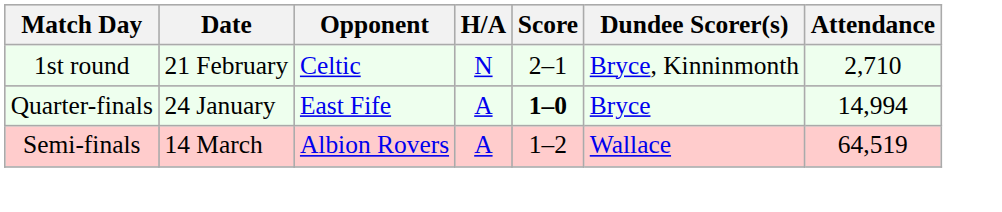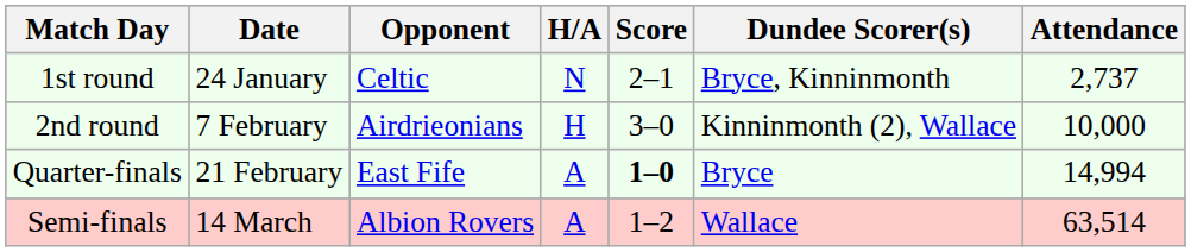 <table class="wikitable" style="text-align:center">
 <tr>
 <th>Match Day</th>
 <th>Date</th>
 <th>Opponent</th>
 <th>H/A</th>
 <th>Score</th>
 <th>Dundee Scorer(s)</th>
 <th>Attendance</th>
 </tr>
 <tr bgcolor="#EEFFEE">
 <td>1st round</td>
-<td align="left">21 February</td>
+<td align="left">24 January</td>
 <td align="left"><a href='#'>Celtic</a></td>
 <td><a href='#'>N</a></td>
 <td>2–1</td>
 <td align="left"><a href='#'>Bryce</a>, Kinninmonth</td>
-<td>2,710</td>
+<td>2,737</td>
+</tr>
+<tr bgcolor="#EEFFEE">
+<td>2nd round</td>
+<td align="left">7 February</td>
+<td align="left"><a href='#'>Airdrieonians</a></td>
+<td><a href='#'>H</a></td>
+<td>3–0</td>
+<td align="left">Kinninmonth (2), <a href='#'>Wallace</a></td>
+<td>10,000</td>
 </tr>
 <tr bgcolor="#EEFFEE">
 <td>Quarter-finals</td>
-<td align="left">24 January</td>
+<td align="left">21 February</td>
 <td align="left"><a href='#'>East Fife</a></td>
 <td><a href='#'>A</a></td>
 <td><strong>1–0</strong></td>
 <td align="left"><a href='#'>Bryce</a></td>
 <td>14,994</td>
 </tr>
 <tr bgcolor="#FFCCCC">
 <td>Semi-finals</td>
 <td align="left">14 March</td>
 <td align="left"><a href='#'>Albion Rovers</a></td>
 <td><a href='#'>A</a></td>
 <td>1–2</td>
 <td align="left"><a href='#'>Wallace</a></td>
-<td>64,519</td>
+<td>63,514</td>
 </tr>
 </table>
